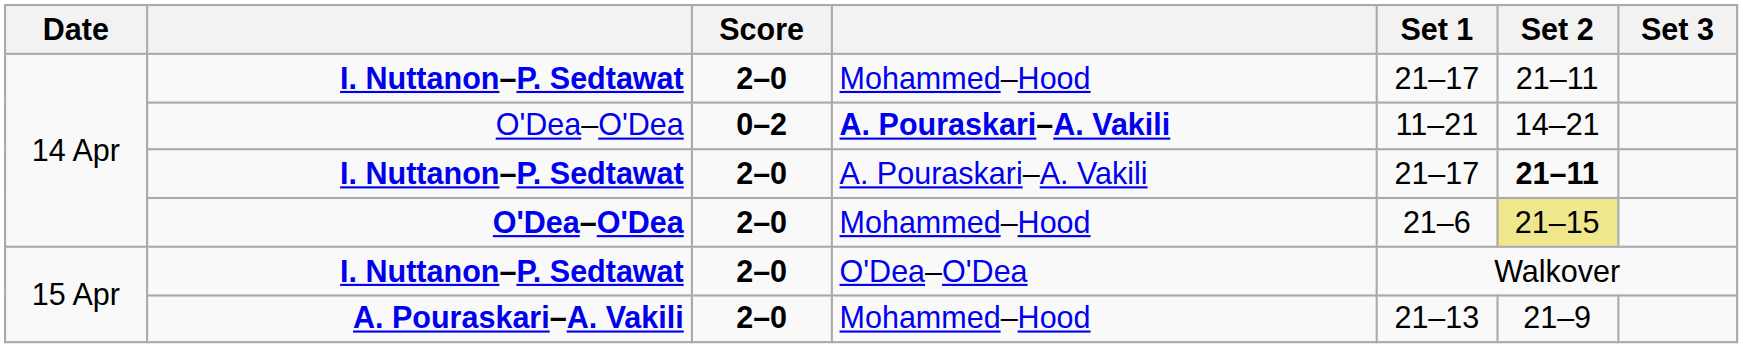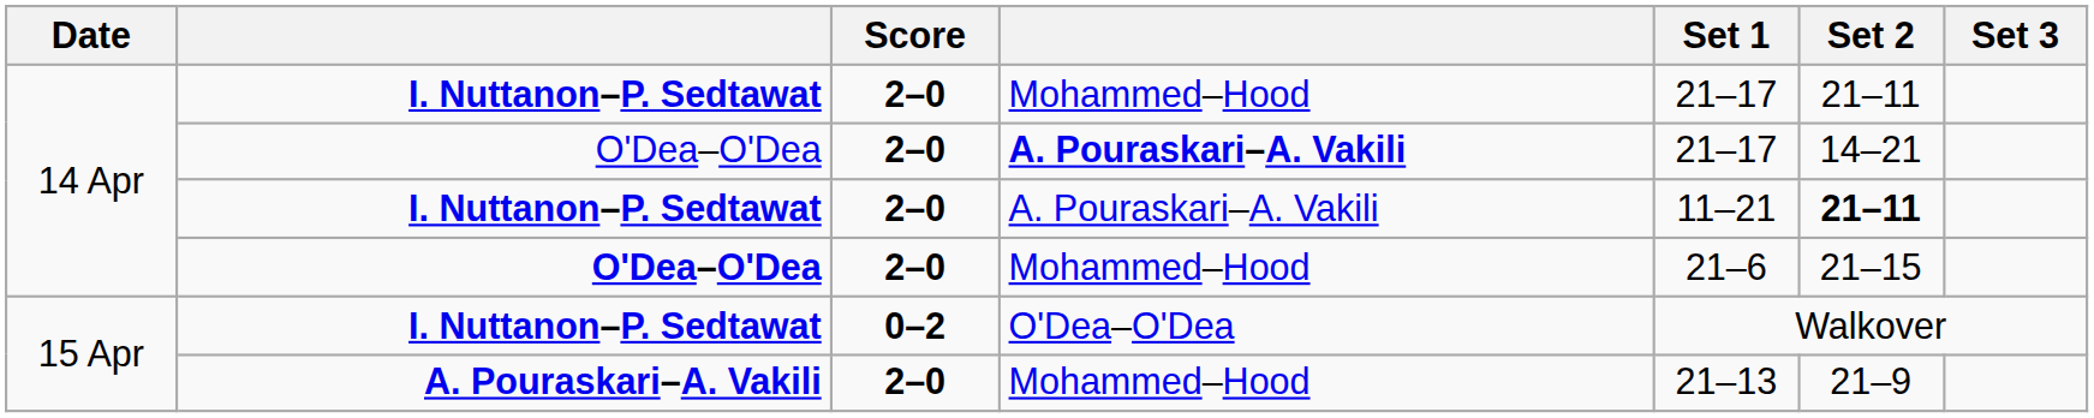 <table class="wikitable" style="text-align: center; font-size:90% ">
 <tr>
 <th width="60">Date</th>
 <th align="right" width="250"></th>
 <th width="60">Score</th>
 <th align="left" width="250"></th>
 <th width="50">Set 1</th>
 <th width="50">Set 2</th>
 <th width="50">Set 3</th>
 </tr>
 <tr>
 <td rowspan=4>14 Apr</td>
 <td align=right><strong><a href='#'>I. Nuttanon</a>–<a href='#'>P. Sedtawat</a> </strong></td>
 <td align=center><strong>2–0</strong></td>
 <td align=left> <a href='#'>Mohammed</a>–<a href='#'>Hood</a></td>
 <td>21–17</td>
 <td>21–11</td>
 <td></td>
 </tr>
 <tr>
 <td align=right><a href='#'>O'Dea</a>–<a href='#'>O'Dea</a> </td>
-<td align=center><strong>0–2</strong></td>
+<td align=center><strong>2–0</strong></td>
 <td align=left><strong> <a href='#'>A. Pouraskari</a>–<a href='#'>A. Vakili</a></strong></td>
-<td>11–21</td>
+<td>21–17</td>
 <td>14–21</td>
 <td></td>
 </tr>
 <tr>
 <td align=right><strong><a href='#'>I. Nuttanon</a>–<a href='#'>P. Sedtawat</a> </strong></td>
 <td align=center><strong>2–0</strong></td>
 <td align=left> <a href='#'>A. Pouraskari</a>–<a href='#'>A. Vakili</a></td>
-<td>21–17</td>
+<td>11–21</td>
 <td><strong>21–11</strong></td>
 <td></td>
 </tr>
 <tr>
 <td align=right><strong><a href='#'>O'Dea</a>–<a href='#'>O'Dea</a> </strong></td>
 <td align=center><strong>2–0</strong></td>
 <td align=left> <a href='#'>Mohammed</a>–<a href='#'>Hood</a></td>
 <td>21–6</td>
-<td style="background: khaki;">21–15</td>
+<td>21–15</td>
 <td></td>
 </tr>
 <tr>
 <td rowspan=2>15 Apr</td>
 <td align=right><strong><a href='#'>I. Nuttanon</a>–<a href='#'>P. Sedtawat</a> </strong></td>
-<td align=center><strong>2–0</strong></td>
+<td align=center><strong>0–2</strong></td>
 <td align=left> <a href='#'>O'Dea</a>–<a href='#'>O'Dea</a></td>
 <td colspan=3>Walkover</td>
 </tr>
 <tr>
 <td align=right><strong><a href='#'>A. Pouraskari</a>–<a href='#'>A. Vakili</a> </strong></td>
 <td align=center><strong>2–0</strong></td>
 <td align=left> <a href='#'>Mohammed</a>–<a href='#'>Hood</a></td>
 <td>21–13</td>
 <td>21–9</td>
 <td></td>
 </tr>
 </table>
